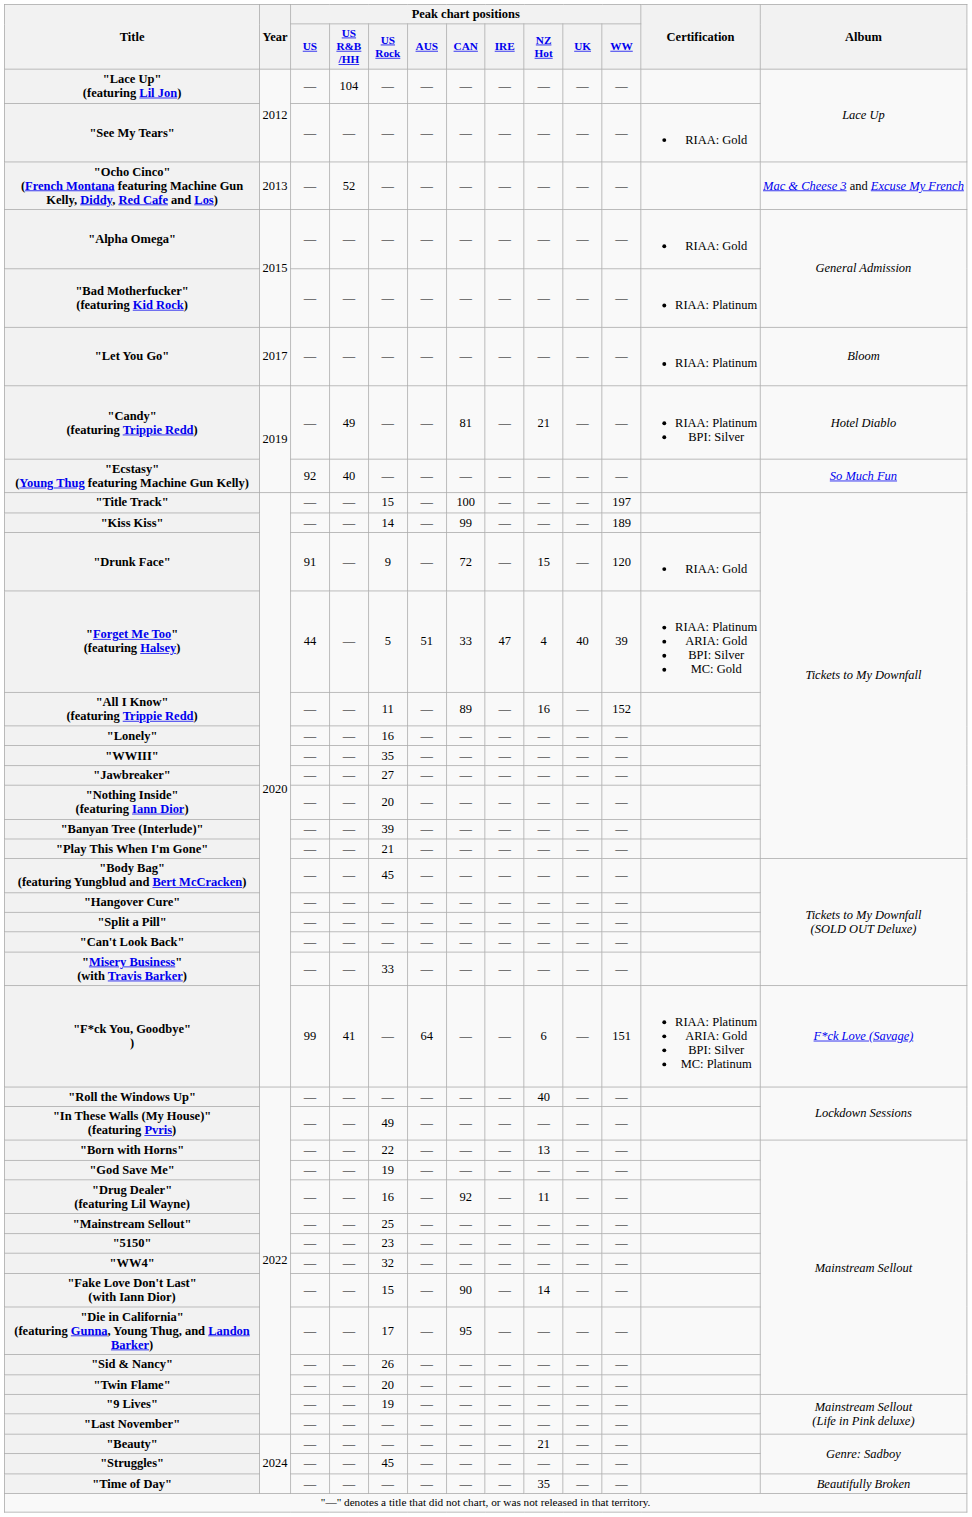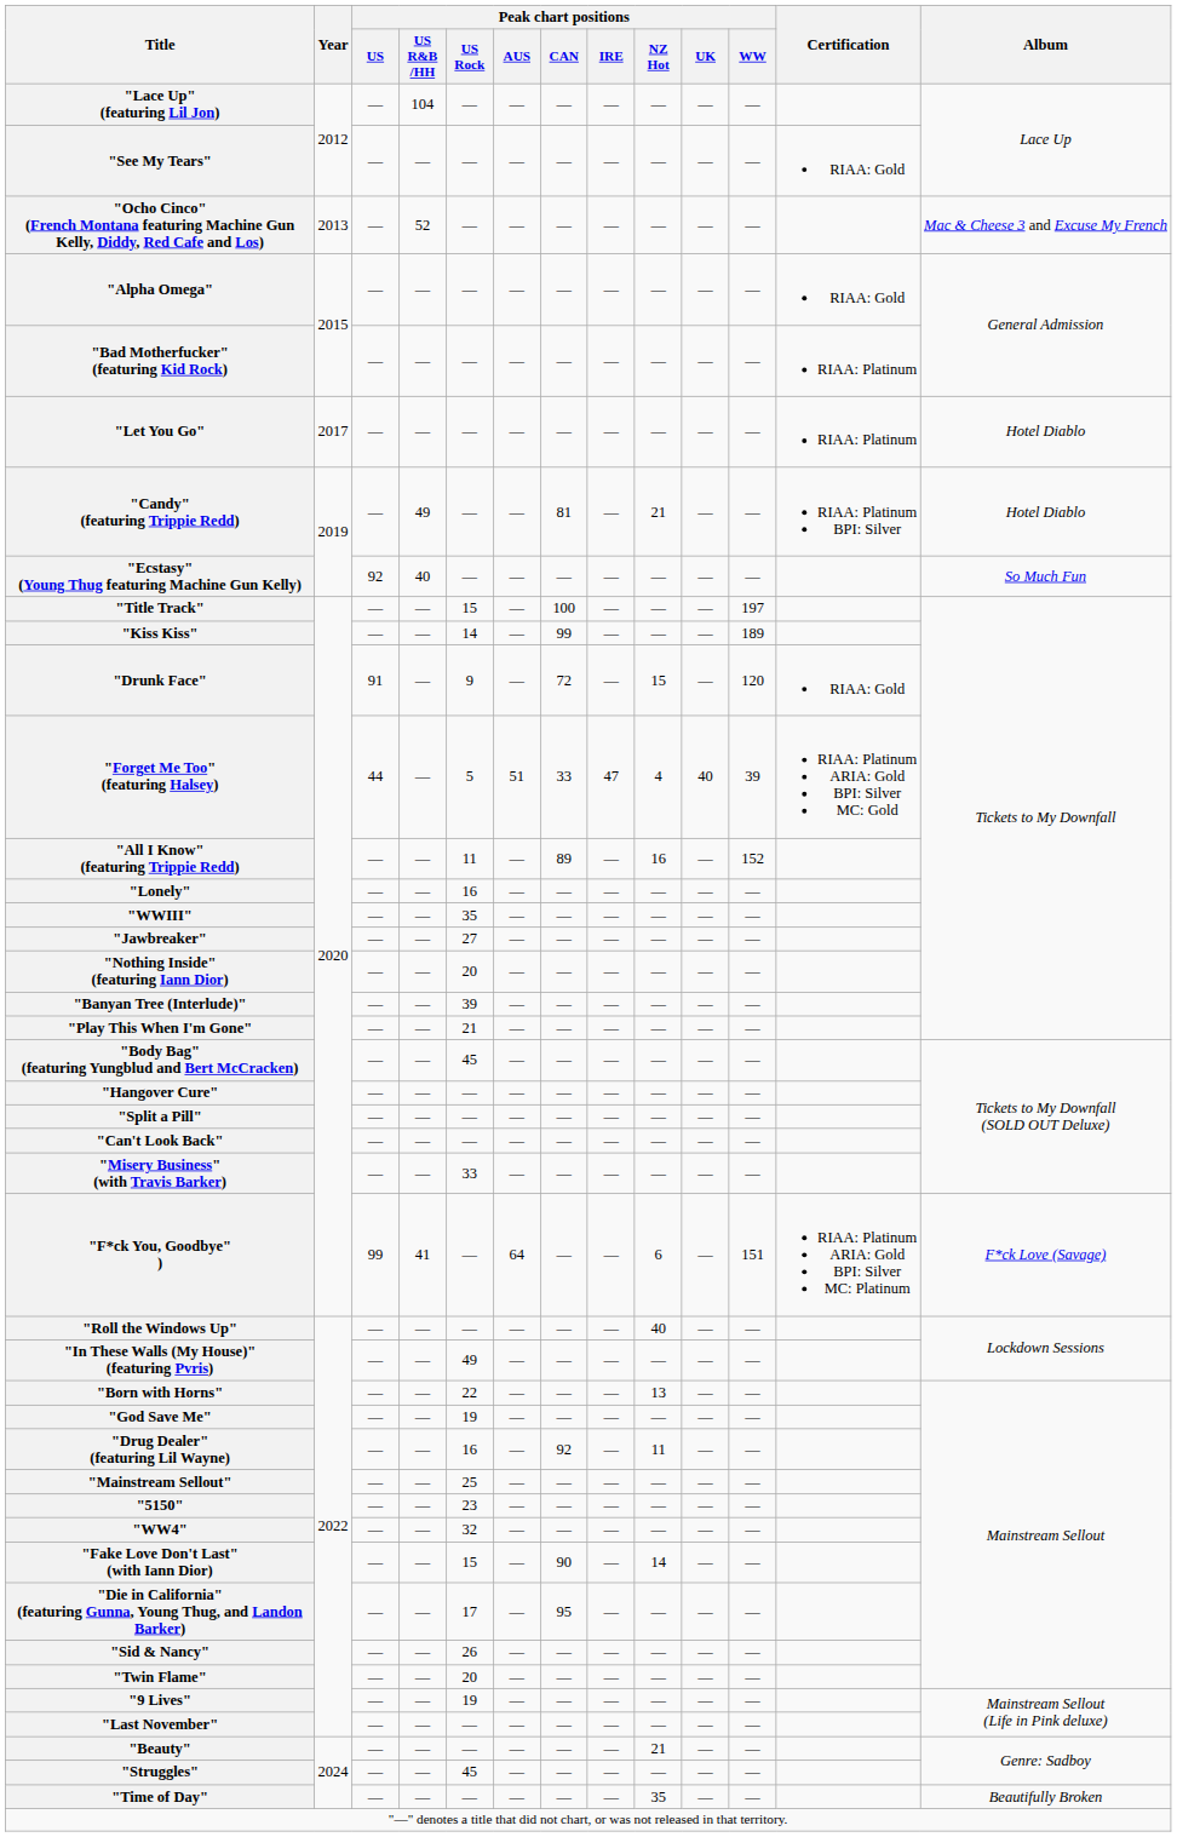 <table class="wikitable plainrowheaders" style="text-align:center;">
 <tr>
 <th scope="col" rowspan="2" style="width:20em;">Title</th>
 <th scope="col" rowspan="2">Year</th>
 <th scope="col" colspan="9">Peak chart positions</th>
 <th scope="col" rowspan="2">Certification</th>
 <th scope="col" rowspan="2">Album</th>
 </tr>
 <tr>
 <th style="width:3em;font-size:90%;"><a href='#'>US</a><br></th>
 <th style="width:3em;font-size:90%;"><a href='#'>US<br>R&B<br>/HH</a><br></th>
 <th style="width:3em;font-size:90%;"><a href='#'>US<br>Rock</a><br></th>
 <th style="width:3em;font-size:90%;"><a href='#'>AUS</a><br></th>
 <th style="width:3em;font-size:90%;"><a href='#'>CAN</a><br></th>
 <th style="width:3em;font-size:90%;"><a href='#'>IRE</a><br></th>
 <th style="width:3em;font-size:90%;"><a href='#'>NZ<br>Hot</a><br></th>
 <th style="width:3em;font-size:90%;"><a href='#'>UK</a><br></th>
 <th style="width:3em;font-size:90%;"><a href='#'>WW</a><br></th>
 </tr>
 <tr>
 <th scope="row">"Lace Up"<br><span>(featuring <a href='#'>Lil Jon</a>)</span></th>
 <td rowspan="2">2012</td>
 <td>—</td>
 <td>104</td>
 <td>—</td>
 <td>—</td>
 <td>—</td>
 <td>—</td>
 <td>—</td>
 <td>—</td>
 <td>—</td>
 <td></td>
 <td rowspan="2"><em>Lace Up</em></td>
 </tr>
 <tr>
 <th scope="row">"See My Tears"</th>
 <td>—</td>
 <td>—</td>
 <td>—</td>
 <td>—</td>
 <td>—</td>
 <td>—</td>
 <td>—</td>
 <td>—</td>
 <td>—</td>
 <td><br><ul><li>RIAA: Gold</li></ul></td>
 </tr>
 <tr>
 <th scope="row">"Ocho Cinco"<br><span>(<a href='#'>French Montana</a> featuring Machine Gun Kelly, <a href='#'>Diddy</a>, <a href='#'>Red Cafe</a> and <a href='#'>Los</a>)</span></th>
 <td>2013</td>
 <td>—</td>
 <td>52</td>
 <td>—</td>
 <td>—</td>
 <td>—</td>
 <td>—</td>
 <td>—</td>
 <td>—</td>
 <td>—</td>
 <td></td>
 <td><em><a href='#'>Mac & Cheese 3</a></em> and <em><a href='#'>Excuse My French</a></em></td>
 </tr>
 <tr>
 <th scope="row">"Alpha Omega"</th>
 <td rowspan="2">2015</td>
 <td>—</td>
 <td>—</td>
 <td>—</td>
 <td>—</td>
 <td>—</td>
 <td>—</td>
 <td>—</td>
 <td>—</td>
 <td>—</td>
 <td><br><ul><li>RIAA: Gold</li></ul></td>
 <td rowspan="2"><em>General Admission</em></td>
 </tr>
 <tr>
 <th scope="row">"Bad Motherfucker"<br><span>(featuring <a href='#'>Kid Rock</a>)</span></th>
 <td>—</td>
 <td>—</td>
 <td>—</td>
 <td>—</td>
 <td>—</td>
 <td>—</td>
 <td>—</td>
 <td>—</td>
 <td>—</td>
 <td><br><ul><li>RIAA: Platinum</li></ul></td>
 </tr>
 <tr>
 <th scope="row">"Let You Go"</th>
 <td>2017</td>
 <td>—</td>
 <td>—</td>
 <td>—</td>
 <td>—</td>
 <td>—</td>
 <td>—</td>
 <td>—</td>
 <td>—</td>
 <td>—</td>
 <td><br><ul><li>RIAA: Platinum</li></ul></td>
-<td><em>Bloom</em></td>
+<td><em>Hotel Diablo</em></td>
 </tr>
 <tr>
 <th scope="row">"Candy"<br><span>(featuring <a href='#'>Trippie Redd</a>)</span></th>
 <td rowspan="2">2019</td>
 <td>—</td>
 <td>49</td>
 <td>—</td>
 <td>—</td>
 <td>81</td>
 <td>—</td>
 <td>21</td>
 <td>—</td>
 <td>—</td>
 <td><br><ul><li>RIAA: Platinum</li><li>BPI: Silver</li></ul></td>
 <td><em>Hotel Diablo</em></td>
 </tr>
 <tr>
 <th scope="row">"Ecstasy"<br><span>(<a href='#'>Young Thug</a> featuring Machine Gun Kelly)</span></th>
 <td>92</td>
 <td>40</td>
 <td>—</td>
 <td>—</td>
 <td>—</td>
 <td>—</td>
 <td>—</td>
 <td>—</td>
 <td>—</td>
 <td></td>
 <td><em><a href='#'>So Much Fun</a></em></td>
 </tr>
 <tr>
 <th scope="row">"Title Track"</th>
 <td rowspan="17">2020</td>
 <td>—</td>
 <td>—</td>
 <td>15</td>
 <td>—</td>
 <td>100</td>
 <td>—</td>
 <td>—</td>
 <td>—</td>
 <td>197</td>
 <td></td>
 <td rowspan="11"><em>Tickets to My Downfall</em></td>
 </tr>
 <tr>
 <th scope="row">"Kiss Kiss"</th>
 <td>—</td>
 <td>—</td>
 <td>14</td>
 <td>—</td>
 <td>99</td>
 <td>—</td>
 <td>—</td>
 <td>—</td>
 <td>189</td>
 <td></td>
 </tr>
 <tr>
 <th scope="row">"Drunk Face"</th>
 <td>91</td>
 <td>—</td>
 <td>9</td>
 <td>—</td>
 <td>72</td>
 <td>—</td>
 <td>15</td>
 <td>—</td>
 <td>120</td>
 <td><br><ul><li>RIAA: Gold</li></ul></td>
 </tr>
 <tr>
 <th scope="row">"<a href='#'>Forget Me Too</a>"<br><span>(featuring <a href='#'>Halsey</a>)</span></th>
 <td>44</td>
 <td>—</td>
 <td>5</td>
 <td>51</td>
 <td>33</td>
 <td>47</td>
 <td>4</td>
 <td>40</td>
 <td>39</td>
 <td><br><ul><li>RIAA: Platinum</li><li>ARIA: Gold</li><li>BPI: Silver</li><li>MC: Gold</li></ul></td>
 </tr>
 <tr>
 <th scope="row">"All I Know"<br><span>(featuring <a href='#'>Trippie Redd</a>)</span></th>
 <td>—</td>
 <td>—</td>
 <td>11</td>
 <td>—</td>
 <td>89</td>
 <td>—</td>
 <td>16</td>
 <td>—</td>
 <td>152</td>
 <td></td>
 </tr>
 <tr>
 <th scope="row">"Lonely"</th>
 <td>—</td>
 <td>—</td>
 <td>16</td>
 <td>—</td>
 <td>—</td>
 <td>—</td>
 <td>—</td>
 <td>—</td>
 <td>—</td>
 <td></td>
 </tr>
 <tr>
 <th scope="row">"WWIII"</th>
 <td>—</td>
 <td>—</td>
 <td>35</td>
 <td>—</td>
 <td>—</td>
 <td>—</td>
 <td>—</td>
 <td>—</td>
 <td>—</td>
 <td></td>
 </tr>
 <tr>
 <th scope="row">"Jawbreaker"</th>
 <td>—</td>
 <td>—</td>
 <td>27</td>
 <td>—</td>
 <td>—</td>
 <td>—</td>
 <td>—</td>
 <td>—</td>
 <td>—</td>
 <td></td>
 </tr>
 <tr>
 <th scope="row">"Nothing Inside"<br><span>(featuring <a href='#'>Iann Dior</a>)</span></th>
 <td>—</td>
 <td>—</td>
 <td>20</td>
 <td>—</td>
 <td>—</td>
 <td>—</td>
 <td>—</td>
 <td>—</td>
 <td>—</td>
 <td></td>
 </tr>
 <tr>
 <th scope="row">"Banyan Tree (Interlude)"</th>
 <td>—</td>
 <td>—</td>
 <td>39</td>
 <td>—</td>
 <td>—</td>
 <td>—</td>
 <td>—</td>
 <td>—</td>
 <td>—</td>
 <td></td>
 </tr>
 <tr>
 <th scope="row">"Play This When I'm Gone"</th>
 <td>—</td>
 <td>—</td>
 <td>21</td>
 <td>—</td>
 <td>—</td>
 <td>—</td>
 <td>—</td>
 <td>—</td>
 <td>—</td>
 <td></td>
 </tr>
 <tr>
 <th scope="row">"Body Bag"<br><span>(featuring Yungblud and <a href='#'>Bert McCracken</a>)</span></th>
 <td>—</td>
 <td>—</td>
 <td>45</td>
 <td>—</td>
 <td>—</td>
 <td>—</td>
 <td>—</td>
 <td>—</td>
 <td>—</td>
 <td></td>
 <td rowspan="5"><em>Tickets to My Downfall</em><br><em>(SOLD OUT Deluxe)</em></td>
 </tr>
 <tr>
 <th scope="row">"Hangover Cure"</th>
 <td>—</td>
 <td>—</td>
 <td>—</td>
 <td>—</td>
 <td>—</td>
 <td>—</td>
 <td>—</td>
 <td>—</td>
 <td>—</td>
 <td></td>
 </tr>
 <tr>
 <th scope="row">"Split a Pill"</th>
 <td>—</td>
 <td>—</td>
 <td>—</td>
 <td>—</td>
 <td>—</td>
 <td>—</td>
 <td>—</td>
 <td>—</td>
 <td>—</td>
 <td></td>
 </tr>
 <tr>
 <th scope="row">"Can't Look Back"</th>
 <td>—</td>
 <td>—</td>
 <td>—</td>
 <td>—</td>
 <td>—</td>
 <td>—</td>
 <td>—</td>
 <td>—</td>
 <td>—</td>
 <td></td>
 </tr>
 <tr>
 <th scope="row">"<a href='#'>Misery Business</a>"<br><span>(with <a href='#'>Travis Barker</a>)</span></th>
 <td>—</td>
 <td>—</td>
 <td>33</td>
 <td>—</td>
 <td>—</td>
 <td>—</td>
 <td>—</td>
 <td>—</td>
 <td>—</td>
 <td></td>
 </tr>
 <tr>
 <th scope="row">"F*ck You, Goodbye"<br>)</th>
 <td>99</td>
 <td>41</td>
 <td>—</td>
 <td>64</td>
 <td>—</td>
 <td>—</td>
 <td>6</td>
 <td>—</td>
 <td>151</td>
 <td><br><ul><li>RIAA: Platinum</li><li>ARIA: Gold</li><li>BPI: Silver</li><li>MC: Platinum</li></ul></td>
 <td><em><a href='#'>F*ck Love (Savage)</a></em></td>
 </tr>
 <tr>
 <th scope="row">"Roll the Windows Up"</th>
 <td rowspan="14">2022</td>
 <td>—</td>
 <td>—</td>
 <td>—</td>
 <td>—</td>
 <td>—</td>
 <td>—</td>
 <td>40</td>
 <td>—</td>
 <td>—</td>
 <td></td>
 <td rowspan="2"><em>Lockdown Sessions</em></td>
 </tr>
 <tr>
 <th scope="row">"In These Walls (My House)" <br><span> (featuring <a href='#'>Pvris</a>)</span></th>
 <td>—</td>
 <td>—</td>
 <td>49</td>
 <td>—</td>
 <td>—</td>
 <td>—</td>
 <td>—</td>
 <td>—</td>
 <td>—</td>
 <td></td>
 </tr>
 <tr>
 <th scope="row">"Born with Horns"</th>
 <td>—</td>
 <td>—</td>
 <td>22</td>
 <td>—</td>
 <td>—</td>
 <td>—</td>
 <td>13</td>
 <td>—</td>
 <td>—</td>
 <td></td>
 <td rowspan="10"><em>Mainstream Sellout</em></td>
 </tr>
 <tr>
 <th scope="row">"God Save Me"</th>
 <td>—</td>
 <td>—</td>
 <td>19</td>
 <td>—</td>
 <td>—</td>
 <td>—</td>
 <td>—</td>
 <td>—</td>
 <td>—</td>
 <td></td>
 </tr>
 <tr>
 <th scope="row">"Drug Dealer" <br><span>(featuring Lil Wayne)</span></th>
 <td>—</td>
 <td>—</td>
 <td>16</td>
 <td>—</td>
 <td>92</td>
 <td>—</td>
 <td>11</td>
 <td>—</td>
 <td>—</td>
 <td></td>
 </tr>
 <tr>
 <th scope="row">"Mainstream Sellout"</th>
 <td>—</td>
 <td>—</td>
 <td>25</td>
 <td>—</td>
 <td>—</td>
 <td>—</td>
 <td>—</td>
 <td>—</td>
 <td>—</td>
 <td></td>
 </tr>
 <tr>
 <th scope="row">"5150"</th>
 <td>—</td>
 <td>—</td>
 <td>23</td>
 <td>—</td>
 <td>—</td>
 <td>—</td>
 <td>—</td>
 <td>—</td>
 <td>—</td>
 <td></td>
 </tr>
 <tr>
 <th scope="row">"WW4"</th>
 <td>—</td>
 <td>—</td>
 <td>32</td>
 <td>—</td>
 <td>—</td>
 <td>—</td>
 <td>—</td>
 <td>—</td>
 <td>—</td>
 <td></td>
 </tr>
 <tr>
 <th scope="row">"Fake Love Don't Last" <br><span>(with Iann Dior)</span></th>
 <td>—</td>
 <td>—</td>
 <td>15</td>
 <td>—</td>
 <td>90</td>
 <td>—</td>
 <td>14</td>
 <td>—</td>
 <td>—</td>
 <td></td>
 </tr>
 <tr>
 <th scope="row">"Die in California" <br><span>(featuring <a href='#'>Gunna</a>, Young Thug, and <a href='#'>Landon Barker</a>)</span></th>
 <td>—</td>
 <td>—</td>
 <td>17</td>
 <td>—</td>
 <td>95</td>
 <td>—</td>
 <td>—</td>
 <td>—</td>
 <td>—</td>
 <td></td>
 </tr>
 <tr>
 <th scope="row">"Sid & Nancy"</th>
 <td>—</td>
 <td>—</td>
 <td>26</td>
 <td>—</td>
 <td>—</td>
 <td>—</td>
 <td>—</td>
 <td>—</td>
 <td>—</td>
 <td></td>
 </tr>
 <tr>
 <th scope="row">"Twin Flame"</th>
 <td>—</td>
 <td>—</td>
 <td>20</td>
 <td>—</td>
 <td>—</td>
 <td>—</td>
 <td>—</td>
 <td>—</td>
 <td>—</td>
 <td></td>
 </tr>
 <tr>
 <th scope="row">"9 Lives"</th>
 <td>—</td>
 <td>—</td>
 <td>19</td>
 <td>—</td>
 <td>—</td>
 <td>—</td>
 <td>—</td>
 <td>—</td>
 <td>—</td>
 <td></td>
 <td rowspan="2"><em>Mainstream Sellout</em><br><em>(Life in Pink deluxe)</em></td>
 </tr>
 <tr>
 <th scope="row">"Last November"</th>
 <td>—</td>
 <td>—</td>
 <td>—</td>
 <td>—</td>
 <td>—</td>
 <td>—</td>
 <td>—</td>
 <td>—</td>
 <td>—</td>
 <td></td>
 </tr>
 <tr>
 <th scope="row">"Beauty"<br></th>
 <td rowspan="3">2024</td>
 <td>—</td>
 <td>—</td>
 <td>—</td>
 <td>—</td>
 <td>—</td>
 <td>—</td>
 <td>21</td>
 <td>—</td>
 <td>—</td>
 <td></td>
 <td rowspan="2"><em>Genre: Sadboy</em></td>
 </tr>
 <tr>
 <th scope="row">"Struggles"<br></th>
 <td>—</td>
 <td>—</td>
 <td>45</td>
 <td>—</td>
 <td>—</td>
 <td>—</td>
 <td>—</td>
 <td>—</td>
 <td>—</td>
 <td></td>
 </tr>
 <tr>
 <th scope="row">"Time of Day"<br></th>
 <td>—</td>
 <td>—</td>
 <td>—</td>
 <td>—</td>
 <td>—</td>
 <td>—</td>
 <td>35</td>
 <td>—</td>
 <td>—</td>
 <td></td>
 <td><em>Beautifully Broken</em></td>
 </tr>
 <tr>
 <td colspan="13" style="font-size:90%">"—" denotes a title that did not chart, or was not released in that territory.</td>
 </tr>
 </table>
